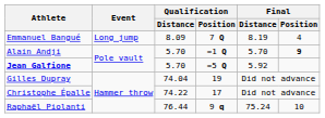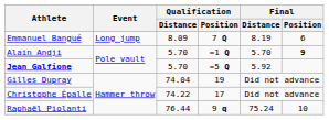 <table class=wikitable style="font-size:90%">
 <tr>
 <th rowspan="2">Athlete</th>
 <th rowspan="2">Event</th>
 <th colspan="2">Qualification</th>
 <th colspan="2">Final</th>
 </tr>
 <tr style="font-size:95%">
 <th>Distance</th>
 <th>Position</th>
 <th>Distance</th>
 <th>Position</th>
 </tr>
 <tr align=center>
 <td align=left><a href='#'>Emmanuel Bangué</a></td>
 <td align=left><a href='#'>Long jump</a></td>
 <td>8.09</td>
 <td>7 <strong>Q</strong></td>
 <td>8.19</td>
-<td>4</td>
+<td>6</td>
 </tr>
 <tr align=center>
 <td align=left><a href='#'>Alain Andji</a></td>
 <td align=left rowspan=2><a href='#'>Pole vault</a></td>
 <td>5.70</td>
 <td>=1 <strong>Q</strong></td>
 <td>5.70</td>
 <td><strong>9</strong></td>
 </tr>
 <tr align=center>
 <td align=left><strong><a href='#'>Jean Galfione</a></strong></td>
 <td>5.70</td>
 <td>=5 <strong>Q</strong></td>
 <td>5.92 </td>
 <td></td>
 </tr>
 <tr align=center>
 <td align=left><a href='#'>Gilles Dupray</a></td>
 <td align=left rowspan=3><a href='#'>Hammer throw</a></td>
 <td>74.04</td>
 <td>19</td>
 <td colspan=2>Did not advance</td>
 </tr>
 <tr align=center>
 <td align=left><a href='#'>Christophe Épalle</a></td>
 <td>74.22</td>
 <td>17</td>
 <td colspan=2>Did not advance</td>
 </tr>
 <tr align=center>
 <td align=left><a href='#'>Raphaël Piolanti</a></td>
 <td>76.44</td>
 <td>9 <strong>q</strong></td>
 <td>75.24</td>
 <td>10</td>
 </tr>
 </table>
